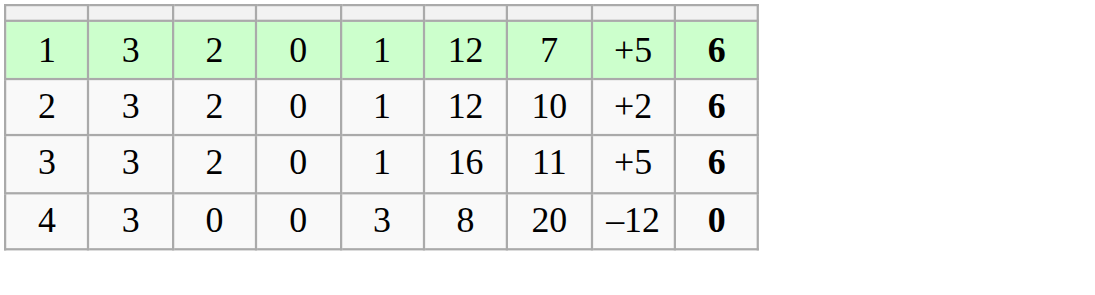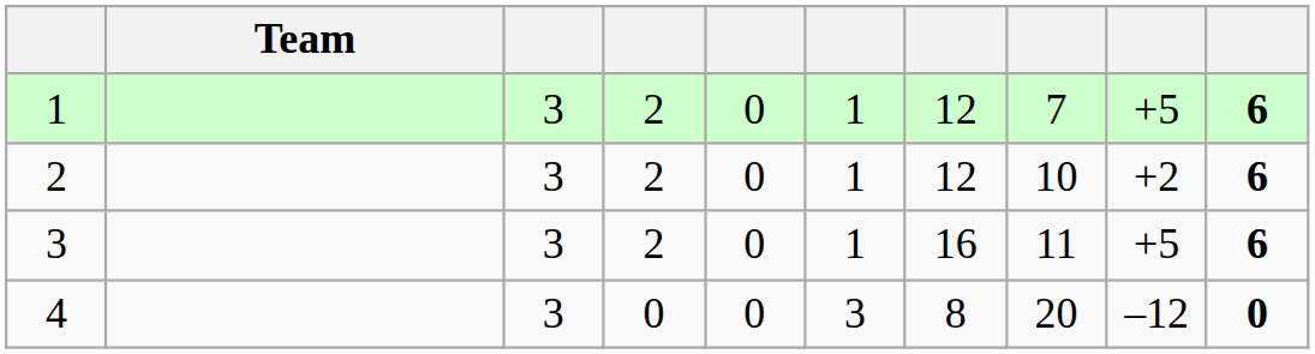 <table class="wikitable" style="text-align: center; font-size: 100%;">
 <tr>
 <th width="30"></th>
+<th width="140">Team</th>
 <th width="30"></th>
 <th width="30"></th>
 <th width="30"></th>
 <th width="30"></th>
 <th width="30"></th>
 <th width="30"></th>
 <th width="30"></th>
 <th width="30"></th>
 </tr>
 <tr style="background-color: #ccffcc;">
 <td>1</td>
+<td align=left><strong></strong></td>
 <td>3</td>
 <td>2</td>
 <td>0</td>
 <td>1</td>
 <td>12</td>
 <td>7</td>
 <td>+5</td>
 <td><strong>6</strong></td>
 </tr>
 <tr>
 <td>2</td>
+<td align=left></td>
 <td>3</td>
 <td>2</td>
 <td>0</td>
 <td>1</td>
 <td>12</td>
 <td>10</td>
 <td>+2</td>
 <td><strong>6</strong></td>
 </tr>
 <tr>
 <td>3</td>
+<td align=left></td>
 <td>3</td>
 <td>2</td>
 <td>0</td>
 <td>1</td>
 <td>16</td>
 <td>11</td>
 <td>+5</td>
 <td><strong>6</strong></td>
 </tr>
 <tr>
 <td>4</td>
+<td align=left></td>
 <td>3</td>
 <td>0</td>
 <td>0</td>
 <td>3</td>
 <td>8</td>
 <td>20</td>
 <td>–12</td>
 <td><strong>0</strong></td>
 </tr>
 </table>
